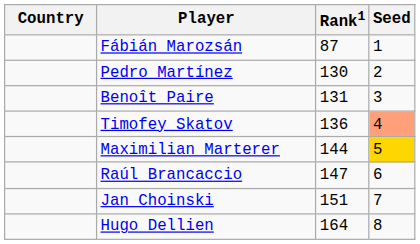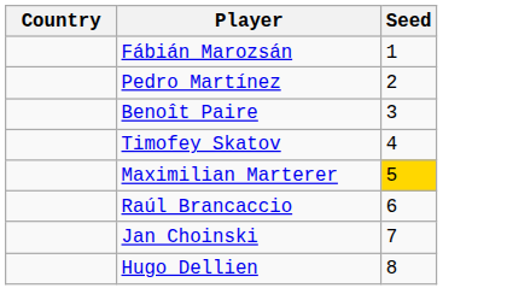 <table class="sortable wikitable">
 <tr>
 <th width="70">Country</th>
 <th width="175">Player</th>
-<th>Rank<sup>1</sup></th>
 <th>Seed</th>
 </tr>
 <tr>
 <td></td>
 <td><a href='#'>Fábián Marozsán</a></td>
-<td>87</td>
 <td>1</td>
 </tr>
 <tr>
 <td></td>
 <td><a href='#'>Pedro Martínez</a></td>
-<td>130</td>
 <td>2</td>
 </tr>
 <tr>
 <td></td>
 <td><a href='#'>Benoît Paire</a></td>
-<td>131</td>
 <td>3</td>
 </tr>
 <tr>
 <td></td>
 <td><a href='#'>Timofey Skatov</a></td>
-<td>136</td>
-<td style="background: lightsalmon;">4</td>
+<td>4</td>
 </tr>
 <tr>
 <td></td>
 <td><a href='#'>Maximilian Marterer</a></td>
-<td>144</td>
 <td style="background: gold;">5</td>
 </tr>
 <tr>
 <td></td>
 <td><a href='#'>Raúl Brancaccio</a></td>
-<td>147</td>
 <td>6</td>
 </tr>
 <tr>
 <td></td>
 <td><a href='#'>Jan Choinski</a></td>
-<td>151</td>
 <td>7</td>
 </tr>
 <tr>
 <td></td>
 <td><a href='#'>Hugo Dellien</a></td>
-<td>164</td>
 <td>8</td>
 </tr>
 </table>
